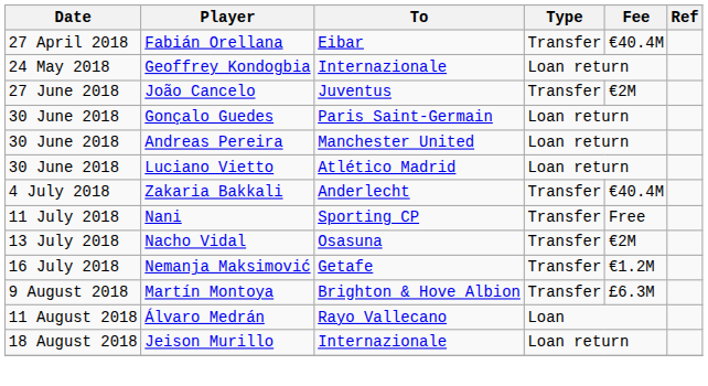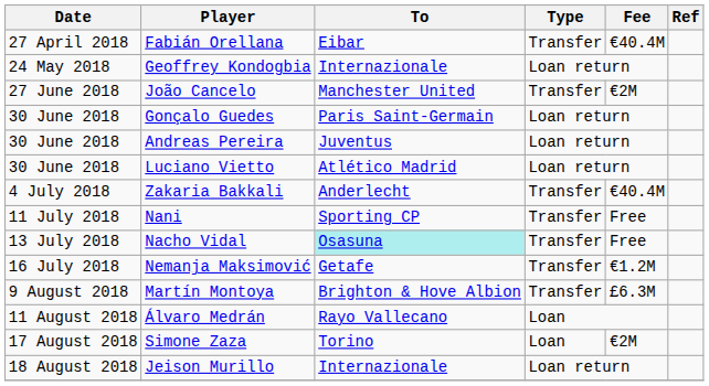 <table class="wikitable">
 <tr>
 <th>Date</th>
 <th>Player</th>
 <th>To</th>
 <th>Type</th>
 <th>Fee</th>
 <th>Ref</th>
 </tr>
 <tr>
 <td>27 April 2018</td>
 <td> <a href='#'>Fabián Orellana</a></td>
 <td> <a href='#'>Eibar</a></td>
 <td>Transfer</td>
 <td>€40.4M</td>
 <td></td>
 </tr>
 <tr>
 <td>24 May 2018</td>
 <td> <a href='#'>Geoffrey Kondogbia</a></td>
 <td> <a href='#'>Internazionale</a></td>
 <td colspan=2>Loan return</td>
 <td></td>
 </tr>
 <tr>
 <td>27 June 2018</td>
 <td> <a href='#'>João Cancelo</a></td>
-<td> <a href='#'>Juventus</a></td>
+<td> <a href='#'>Manchester United</a></td>
 <td>Transfer</td>
 <td>€2M</td>
 <td></td>
 </tr>
 <tr>
 <td>30 June 2018</td>
 <td> <a href='#'>Gonçalo Guedes</a></td>
 <td> <a href='#'>Paris Saint-Germain</a></td>
 <td colspan=2>Loan return</td>
 <td></td>
 </tr>
 <tr>
 <td>30 June 2018</td>
 <td> <a href='#'>Andreas Pereira</a></td>
-<td> <a href='#'>Manchester United</a></td>
+<td> <a href='#'>Juventus</a></td>
 <td colspan=2>Loan return</td>
 <td></td>
 </tr>
 <tr>
 <td>30 June 2018</td>
 <td> <a href='#'>Luciano Vietto</a></td>
 <td> <a href='#'>Atlético Madrid</a></td>
 <td colspan=2>Loan return</td>
 <td></td>
 </tr>
 <tr>
 <td>4 July 2018</td>
 <td> <a href='#'>Zakaria Bakkali</a></td>
 <td> <a href='#'>Anderlecht</a></td>
 <td>Transfer</td>
 <td>€40.4M</td>
 <td></td>
 </tr>
 <tr>
 <td>11 July 2018</td>
 <td> <a href='#'>Nani</a></td>
 <td> <a href='#'>Sporting CP</a></td>
 <td>Transfer</td>
 <td>Free</td>
 <td></td>
 </tr>
 <tr>
 <td>13 July 2018</td>
 <td> <a href='#'>Nacho Vidal</a></td>
-<td> <a href='#'>Osasuna</a></td>
+<td style="background: paleturquoise;"> <a href='#'>Osasuna</a></td>
 <td>Transfer</td>
-<td>€2M</td>
+<td>Free</td>
 <td></td>
 </tr>
 <tr>
 <td>16 July 2018</td>
 <td> <a href='#'>Nemanja Maksimović</a></td>
 <td> <a href='#'>Getafe</a></td>
 <td>Transfer</td>
 <td>€1.2M</td>
 <td></td>
 </tr>
 <tr>
 <td>9 August 2018</td>
 <td> <a href='#'>Martín Montoya</a></td>
 <td> <a href='#'>Brighton & Hove Albion</a></td>
 <td>Transfer</td>
 <td>£6.3M</td>
 <td></td>
 </tr>
 <tr>
 <td>11 August 2018</td>
 <td> <a href='#'>Álvaro Medrán</a></td>
 <td> <a href='#'>Rayo Vallecano</a></td>
 <td colspan=2>Loan</td>
 <td></td>
 </tr>
 <tr>
+<td>17 August 2018</td>
+<td> <a href='#'>Simone Zaza</a></td>
+<td> <a href='#'>Torino</a></td>
+<td>Loan</td>
+<td>€2M</td>
+<td></td>
+</tr>
+<tr>
 <td>18 August 2018</td>
 <td> <a href='#'>Jeison Murillo</a></td>
 <td> <a href='#'>Internazionale</a></td>
 <td colspan=2>Loan return</td>
 <td></td>
 </tr>
 <tr>
 </tr>
 </table>
